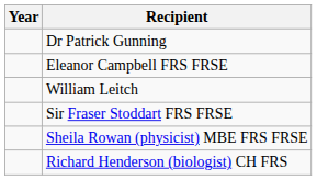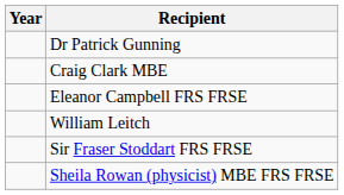 <table class="wikitable">
 <tr>
 <th>Year</th>
 <th>Recipient</th>
 </tr>
 <tr>
 <td></td>
 <td>Dr Patrick Gunning</td>
+</tr>
+<tr>
+<td></td>
+<td>Craig Clark MBE</td>
 </tr>
 <tr>
 <td></td>
 <td>Eleanor Campbell FRS FRSE</td>
 </tr>
 <tr>
 <td></td>
 <td>William Leitch </td>
 </tr>
 <tr>
 <td></td>
 <td>Sir <a href='#'>Fraser Stoddart</a> FRS FRSE</td>
 </tr>
 <tr>
 <td></td>
 <td><a href='#'>Sheila Rowan (physicist)</a> MBE FRS FRSE</td>
 </tr>
-<tr>
-<td></td>
-<td><a href='#'>Richard Henderson (biologist)</a> CH FRS</td>
-</tr>
 </table>
